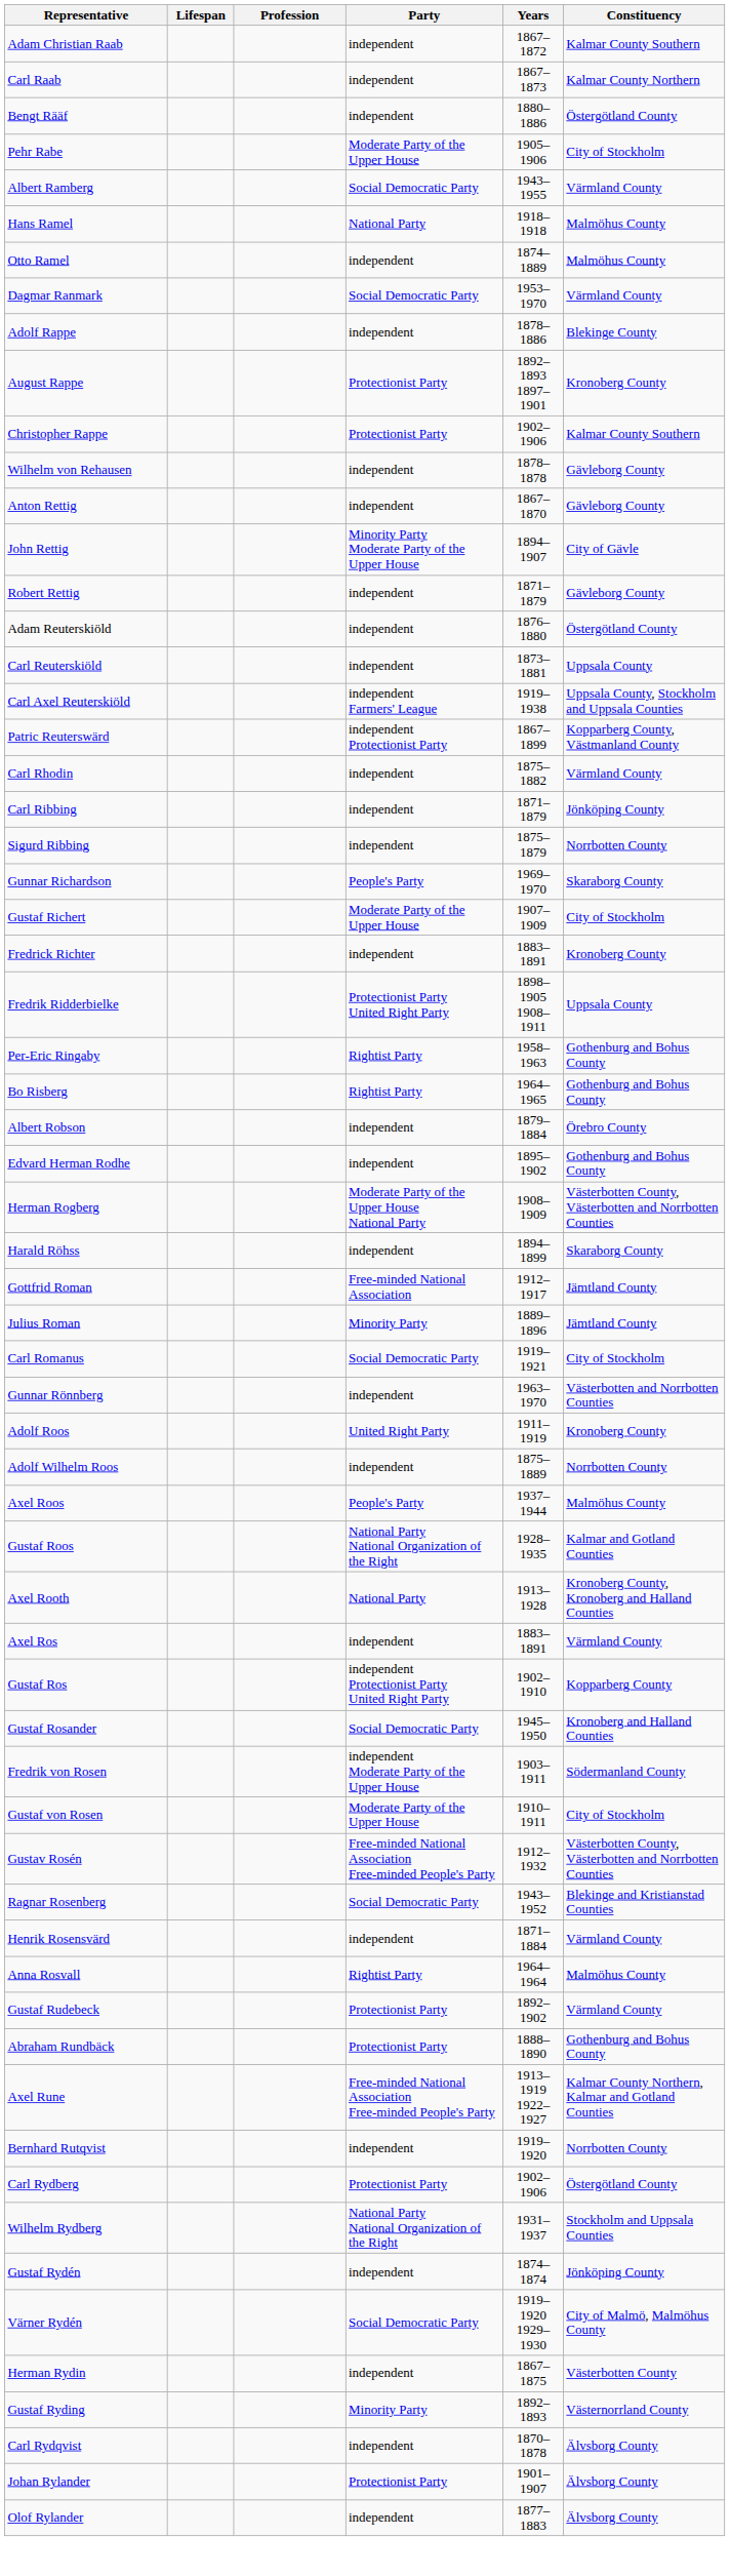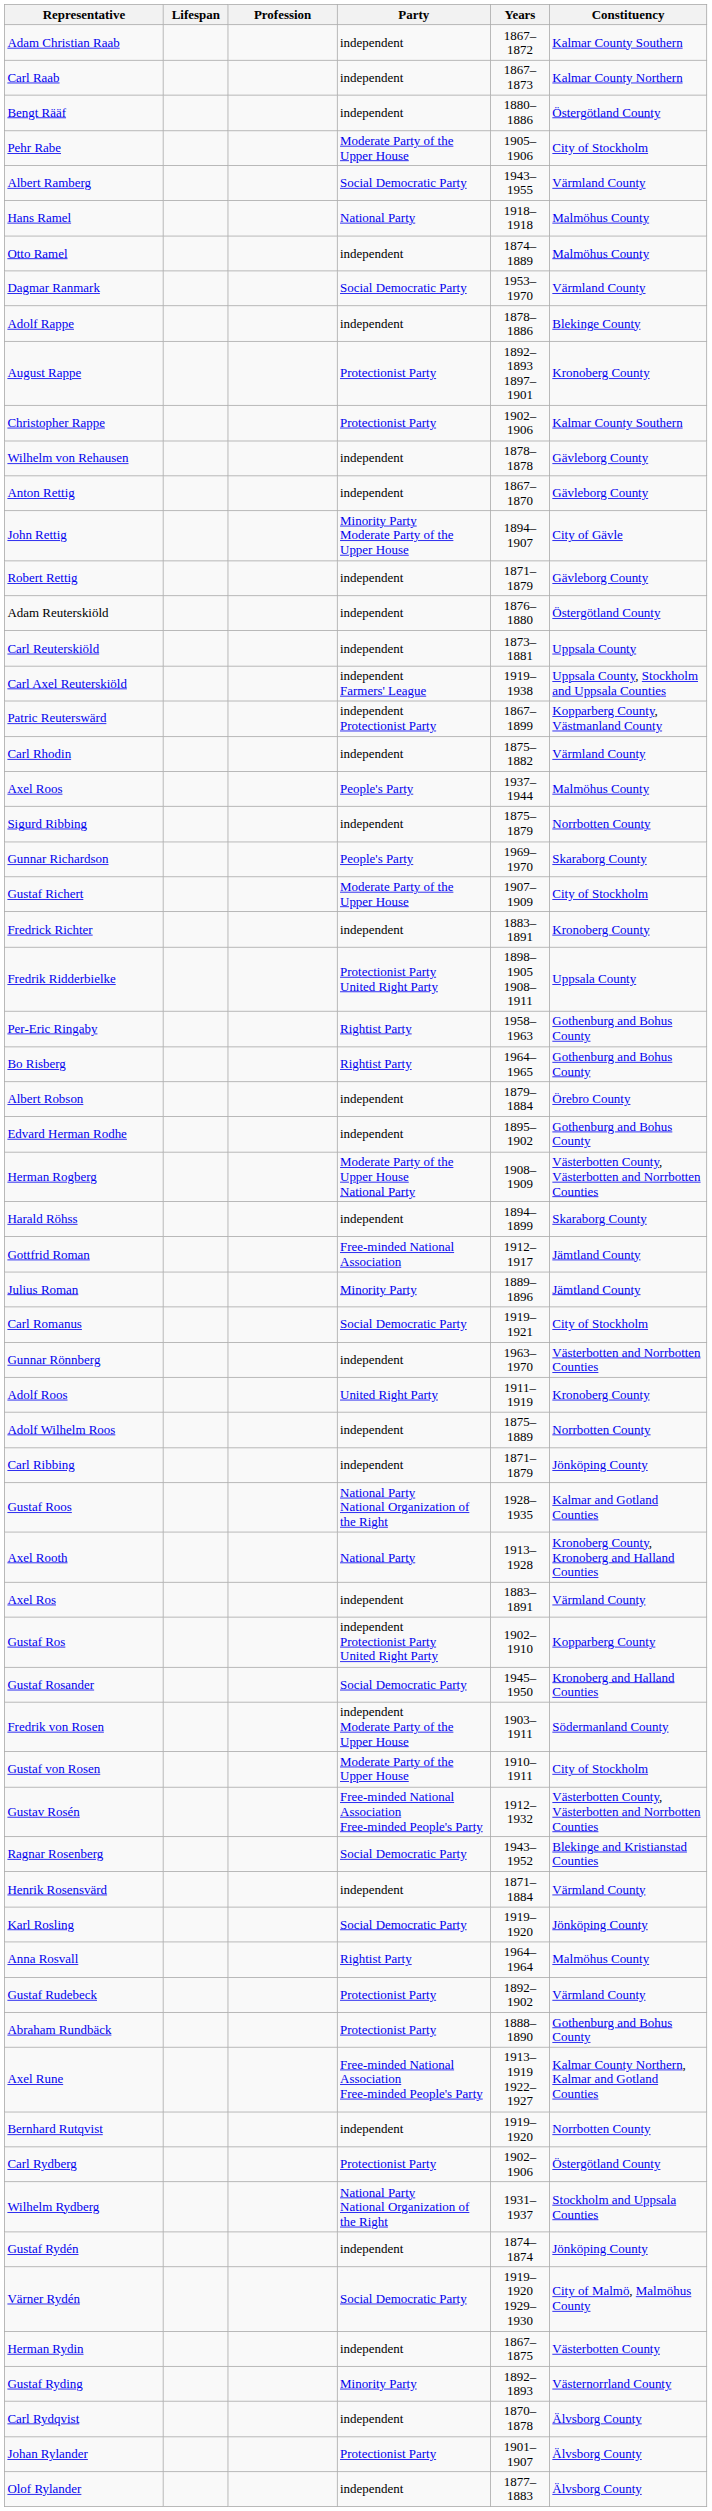 <table class="wikitable">
 <tr>
 <th style="width:15em">Representative</th>
 <th style="width:5em">Lifespan</th>
 <th style="width:10em">Profession</th>
 <th style="width:15em">Party</th>
 <th style="width:5em">Years</th>
 <th style="width:15em">Constituency</th>
 </tr>
 <tr>
 <td><a href='#'>Adam Christian Raab</a></td>
 <td align=center></td>
 <td></td>
 <td> independent</td>
 <td align=center>1867–1872</td>
 <td><a href='#'>Kalmar County Southern</a></td>
 </tr>
 <tr>
 <td><a href='#'>Carl Raab</a></td>
 <td align=center></td>
 <td></td>
 <td> independent</td>
 <td align=center>1867–1873</td>
 <td><a href='#'>Kalmar County Northern</a></td>
 </tr>
 <tr>
 <td><a href='#'>Bengt Rääf</a></td>
 <td align=center></td>
 <td></td>
 <td> independent</td>
 <td align=center>1880–1886</td>
 <td><a href='#'>Östergötland County</a></td>
 </tr>
 <tr>
 <td><a href='#'>Pehr Rabe</a></td>
 <td align=center></td>
 <td></td>
 <td> <a href='#'>Moderate Party of the Upper House</a></td>
 <td align=center>1905–1906</td>
 <td><a href='#'>City of Stockholm</a></td>
 </tr>
 <tr>
 <td><a href='#'>Albert Ramberg</a></td>
 <td align=center></td>
 <td></td>
 <td> <a href='#'>Social Democratic Party</a></td>
 <td align=center>1943–1955</td>
 <td><a href='#'>Värmland County</a></td>
 </tr>
 <tr>
 <td><a href='#'>Hans Ramel</a></td>
 <td align=center></td>
 <td></td>
 <td> <a href='#'>National Party</a></td>
 <td align=center>1918–1918</td>
 <td><a href='#'>Malmöhus County</a></td>
 </tr>
 <tr>
 <td><a href='#'>Otto Ramel</a></td>
 <td align=center></td>
 <td></td>
 <td> independent</td>
 <td align=center>1874–1889</td>
 <td><a href='#'>Malmöhus County</a></td>
 </tr>
 <tr>
 <td><a href='#'>Dagmar Ranmark</a></td>
 <td align=center></td>
 <td></td>
 <td> <a href='#'>Social Democratic Party</a></td>
 <td align=center>1953–1970</td>
 <td><a href='#'>Värmland County</a></td>
 </tr>
 <tr>
 <td><a href='#'>Adolf Rappe</a></td>
 <td align=center></td>
 <td></td>
 <td> independent</td>
 <td align=center>1878–1886</td>
 <td><a href='#'>Blekinge County</a></td>
 </tr>
 <tr>
 <td><a href='#'>August Rappe</a></td>
 <td align=center></td>
 <td></td>
 <td> <a href='#'>Protectionist Party</a></td>
 <td align=center>1892–1893<br>1897–1901</td>
 <td><a href='#'>Kronoberg County</a></td>
 </tr>
 <tr>
 <td><a href='#'>Christopher Rappe</a></td>
 <td align=center></td>
 <td></td>
 <td> <a href='#'>Protectionist Party</a></td>
 <td align=center>1902–1906</td>
 <td><a href='#'>Kalmar County Southern</a></td>
 </tr>
 <tr>
 <td><a href='#'>Wilhelm von Rehausen</a></td>
 <td align=center></td>
 <td></td>
 <td> independent</td>
 <td align=center>1878–1878</td>
 <td><a href='#'>Gävleborg County</a></td>
 </tr>
 <tr>
 <td><a href='#'>Anton Rettig</a></td>
 <td align=center></td>
 <td></td>
 <td> independent</td>
 <td align=center>1867–1870</td>
 <td><a href='#'>Gävleborg County</a></td>
 </tr>
 <tr>
 <td><a href='#'>John Rettig</a></td>
 <td align=center></td>
 <td></td>
 <td> <a href='#'>Minority Party</a><br> <a href='#'>Moderate Party of the Upper House</a></td>
 <td align=center>1894–1907</td>
 <td><a href='#'>City of Gävle</a></td>
 </tr>
 <tr>
 <td><a href='#'>Robert Rettig</a></td>
 <td align=center></td>
 <td></td>
 <td> independent</td>
 <td align=center>1871–1879</td>
 <td><a href='#'>Gävleborg County</a></td>
 </tr>
 <tr>
 <td>Adam Reuterskiöld</td>
 <td align=center></td>
 <td></td>
 <td> independent</td>
 <td align=center>1876–1880</td>
 <td><a href='#'>Östergötland County</a></td>
 </tr>
 <tr>
 <td><a href='#'>Carl Reuterskiöld</a></td>
 <td align=center></td>
 <td></td>
 <td> independent</td>
 <td align=center>1873–1881</td>
 <td><a href='#'>Uppsala County</a></td>
 </tr>
 <tr>
 <td><a href='#'>Carl Axel Reuterskiöld</a></td>
 <td align=center></td>
 <td></td>
 <td> independent<br> <a href='#'>Farmers' League</a></td>
 <td align=center>1919–1938</td>
 <td><a href='#'>Uppsala County</a>, <a href='#'>Stockholm and Uppsala Counties</a></td>
 </tr>
 <tr>
 <td><a href='#'>Patric Reuterswärd</a></td>
 <td align=center></td>
 <td></td>
 <td> independent<br> <a href='#'>Protectionist Party</a></td>
 <td align=center>1867–1899</td>
 <td><a href='#'>Kopparberg County</a>, <a href='#'>Västmanland County</a></td>
 </tr>
 <tr>
 <td><a href='#'>Carl Rhodin</a></td>
 <td align=center></td>
 <td></td>
 <td> independent</td>
 <td align=center>1875–1882</td>
 <td><a href='#'>Värmland County</a></td>
 </tr>
 <tr>
-<td><a href='#'>Carl Ribbing</a></td>
+<td><a href='#'>Axel Roos</a></td>
 <td align=center></td>
 <td></td>
-<td> independent</td>
-<td align=center>1871–1879</td>
-<td><a href='#'>Jönköping County</a></td>
+<td> <a href='#'>People's Party</a></td>
+<td align=center>1937–1944</td>
+<td><a href='#'>Malmöhus County</a></td>
 </tr>
 <tr>
 <td><a href='#'>Sigurd Ribbing</a></td>
 <td align=center></td>
 <td></td>
 <td> independent</td>
 <td align=center>1875–1879</td>
 <td><a href='#'>Norrbotten County</a></td>
 </tr>
 <tr>
 <td><a href='#'>Gunnar Richardson</a></td>
 <td align=center></td>
 <td></td>
 <td> <a href='#'>People's Party</a></td>
 <td align=center>1969–1970</td>
 <td><a href='#'>Skaraborg County</a></td>
 </tr>
 <tr>
 <td><a href='#'>Gustaf Richert</a></td>
 <td align=center></td>
 <td></td>
 <td> <a href='#'>Moderate Party of the Upper House</a></td>
 <td align=center>1907–1909</td>
 <td><a href='#'>City of Stockholm</a></td>
 </tr>
 <tr>
 <td><a href='#'>Fredrick Richter</a></td>
 <td align=center></td>
 <td></td>
 <td> independent</td>
 <td align=center>1883–1891</td>
 <td><a href='#'>Kronoberg County</a></td>
 </tr>
 <tr>
 <td><a href='#'>Fredrik Ridderbielke</a></td>
 <td align=center></td>
 <td></td>
 <td> <a href='#'>Protectionist Party</a><br> <a href='#'>United Right Party</a></td>
 <td align=center>1898–1905<br>1908–1911</td>
 <td><a href='#'>Uppsala County</a></td>
 </tr>
 <tr>
 <td><a href='#'>Per-Eric Ringaby</a></td>
 <td align=center></td>
 <td></td>
 <td> <a href='#'>Rightist Party</a></td>
 <td align=center>1958–1963</td>
 <td><a href='#'>Gothenburg and Bohus County</a></td>
 </tr>
 <tr>
 <td><a href='#'>Bo Risberg</a></td>
 <td align=center></td>
 <td></td>
 <td> <a href='#'>Rightist Party</a></td>
 <td align=center>1964–1965</td>
 <td><a href='#'>Gothenburg and Bohus County</a></td>
 </tr>
 <tr>
 <td><a href='#'>Albert Robson</a></td>
 <td align=center></td>
 <td></td>
 <td> independent</td>
 <td align=center>1879–1884</td>
 <td><a href='#'>Örebro County</a></td>
 </tr>
 <tr>
 <td><a href='#'>Edvard Herman Rodhe</a></td>
 <td align=center></td>
 <td></td>
 <td> independent</td>
 <td align=center>1895–1902</td>
 <td><a href='#'>Gothenburg and Bohus County</a></td>
 </tr>
 <tr>
 <td><a href='#'>Herman Rogberg</a></td>
 <td align=center></td>
 <td></td>
 <td> <a href='#'>Moderate Party of the Upper House</a><br> <a href='#'>National Party</a></td>
 <td align=center>1908–1909</td>
 <td><a href='#'>Västerbotten County</a>, <a href='#'>Västerbotten and Norrbotten Counties</a></td>
 </tr>
 <tr>
 <td><a href='#'>Harald Röhss</a></td>
 <td align=center></td>
 <td></td>
 <td> independent</td>
 <td align=center>1894–1899</td>
 <td><a href='#'>Skaraborg County</a></td>
 </tr>
 <tr>
 <td><a href='#'>Gottfrid Roman</a></td>
 <td align=center></td>
 <td></td>
 <td> <a href='#'>Free-minded National Association</a></td>
 <td align=center>1912–1917</td>
 <td><a href='#'>Jämtland County</a></td>
 </tr>
 <tr>
 <td><a href='#'>Julius Roman</a></td>
 <td align=center></td>
 <td></td>
 <td> <a href='#'>Minority Party</a></td>
 <td align=center>1889–1896</td>
 <td><a href='#'>Jämtland County</a></td>
 </tr>
 <tr>
 <td><a href='#'>Carl Romanus</a></td>
 <td align=center></td>
 <td></td>
 <td> <a href='#'>Social Democratic Party</a></td>
 <td align=center>1919–1921</td>
 <td><a href='#'>City of Stockholm</a></td>
 </tr>
 <tr>
 <td><a href='#'>Gunnar Rönnberg</a></td>
 <td align=center></td>
 <td></td>
 <td> independent</td>
 <td align=center>1963–1970</td>
 <td><a href='#'>Västerbotten and Norrbotten Counties</a></td>
 </tr>
 <tr>
 <td><a href='#'>Adolf Roos</a></td>
 <td align=center></td>
 <td></td>
 <td> <a href='#'>United Right Party</a></td>
 <td align=center>1911–1919</td>
 <td><a href='#'>Kronoberg County</a></td>
 </tr>
 <tr>
 <td><a href='#'>Adolf Wilhelm Roos</a></td>
 <td align=center></td>
 <td></td>
 <td> independent</td>
 <td align=center>1875–1889</td>
 <td><a href='#'>Norrbotten County</a></td>
 </tr>
 <tr>
-<td><a href='#'>Axel Roos</a></td>
+<td><a href='#'>Carl Ribbing</a></td>
 <td align=center></td>
 <td></td>
-<td> <a href='#'>People's Party</a></td>
-<td align=center>1937–1944</td>
-<td><a href='#'>Malmöhus County</a></td>
+<td> independent</td>
+<td align=center>1871–1879</td>
+<td><a href='#'>Jönköping County</a></td>
 </tr>
 <tr>
 <td><a href='#'>Gustaf Roos</a></td>
 <td align=center></td>
 <td></td>
 <td> <a href='#'>National Party</a><br> <a href='#'>National Organization of the Right</a></td>
 <td align=center>1928–1935</td>
 <td><a href='#'>Kalmar and Gotland Counties</a></td>
 </tr>
 <tr>
 <td><a href='#'>Axel Rooth</a></td>
 <td align=center></td>
 <td></td>
 <td> <a href='#'>National Party</a></td>
 <td align=center>1913–1928</td>
 <td><a href='#'>Kronoberg County</a>, <a href='#'>Kronoberg and Halland Counties</a></td>
 </tr>
 <tr>
 <td><a href='#'>Axel Ros</a></td>
 <td align=center></td>
 <td></td>
 <td> independent</td>
 <td align=center>1883–1891</td>
 <td><a href='#'>Värmland County</a></td>
 </tr>
 <tr>
 <td><a href='#'>Gustaf Ros</a></td>
 <td align=center></td>
 <td></td>
 <td> independent<br> <a href='#'>Protectionist Party</a><br> <a href='#'>United Right Party</a></td>
 <td align=center>1902–1910</td>
 <td><a href='#'>Kopparberg County</a></td>
 </tr>
 <tr>
 <td><a href='#'>Gustaf Rosander</a></td>
 <td align=center></td>
 <td></td>
 <td> <a href='#'>Social Democratic Party</a></td>
 <td align=center>1945–1950</td>
 <td><a href='#'>Kronoberg and Halland Counties</a></td>
 </tr>
 <tr>
 <td><a href='#'>Fredrik von Rosen</a></td>
 <td align=center></td>
 <td></td>
 <td> independent<br> <a href='#'>Moderate Party of the Upper House</a></td>
 <td align=center>1903–1911</td>
 <td><a href='#'>Södermanland County</a></td>
 </tr>
 <tr>
 <td><a href='#'>Gustaf von Rosen</a></td>
 <td align=center></td>
 <td></td>
 <td> <a href='#'>Moderate Party of the Upper House</a></td>
 <td align=center>1910–1911</td>
 <td><a href='#'>City of Stockholm</a></td>
 </tr>
 <tr>
 <td><a href='#'>Gustav Rosén</a></td>
 <td align=center></td>
 <td></td>
 <td> <a href='#'>Free-minded National Association</a><br> <a href='#'>Free-minded People's Party</a></td>
 <td align=center>1912–1932</td>
 <td><a href='#'>Västerbotten County</a>, <a href='#'>Västerbotten and Norrbotten Counties</a></td>
 </tr>
 <tr>
 <td><a href='#'>Ragnar Rosenberg</a></td>
 <td align=center></td>
 <td></td>
 <td> <a href='#'>Social Democratic Party</a></td>
 <td align=center>1943–1952</td>
 <td><a href='#'>Blekinge and Kristianstad Counties</a></td>
 </tr>
 <tr>
 <td><a href='#'>Henrik Rosensvärd</a></td>
 <td align=center></td>
 <td></td>
 <td> independent</td>
 <td align=center>1871–1884</td>
 <td><a href='#'>Värmland County</a></td>
+</tr>
+<tr>
+<td><a href='#'>Karl Rosling</a></td>
+<td align=center></td>
+<td></td>
+<td> <a href='#'>Social Democratic Party</a></td>
+<td align=center>1919–1920</td>
+<td><a href='#'>Jönköping County</a></td>
 </tr>
 <tr 4421 ellenbrook drive>
 <td><a href='#'>Anna Rosvall</a></td>
 <td align=center></td>
 <td></td>
 <td> <a href='#'>Rightist Party</a></td>
 <td align=center>1964–1964</td>
 <td><a href='#'>Malmöhus County</a></td>
 </tr>
 <tr>
 <td><a href='#'>Gustaf Rudebeck</a></td>
 <td align=center></td>
 <td></td>
 <td> <a href='#'>Protectionist Party</a></td>
 <td align=center>1892–1902</td>
 <td><a href='#'>Värmland County</a></td>
 </tr>
 <tr>
 <td><a href='#'>Abraham Rundbäck</a></td>
 <td align=center></td>
 <td></td>
 <td> <a href='#'>Protectionist Party</a></td>
 <td align=center>1888–1890</td>
 <td><a href='#'>Gothenburg and Bohus County</a></td>
 </tr>
 <tr>
 <td><a href='#'>Axel Rune</a></td>
 <td align=center></td>
 <td></td>
 <td> <a href='#'>Free-minded National Association</a><br> <a href='#'>Free-minded People's Party</a></td>
 <td align=center>1913–1919<br>1922–1927</td>
 <td><a href='#'>Kalmar County Northern</a>, <a href='#'>Kalmar and Gotland Counties</a></td>
 </tr>
 <tr>
 <td><a href='#'>Bernhard Rutqvist</a></td>
 <td align=center></td>
 <td></td>
 <td> independent</td>
 <td align=center>1919–1920</td>
 <td><a href='#'>Norrbotten County</a></td>
 </tr>
 <tr>
 <td><a href='#'>Carl Rydberg</a></td>
 <td align=center></td>
 <td></td>
 <td> <a href='#'>Protectionist Party</a></td>
 <td align=center>1902–1906</td>
 <td><a href='#'>Östergötland County</a></td>
 </tr>
 <tr>
 <td><a href='#'>Wilhelm Rydberg</a></td>
 <td align=center></td>
 <td></td>
 <td> <a href='#'>National Party</a><br> <a href='#'>National Organization of the Right</a></td>
 <td align=center>1931–1937</td>
 <td><a href='#'>Stockholm and Uppsala Counties</a></td>
 </tr>
 <tr>
 <td><a href='#'>Gustaf Rydén</a></td>
 <td align=center></td>
 <td></td>
 <td> independent</td>
 <td align=center>1874–1874</td>
 <td><a href='#'>Jönköping County</a></td>
 </tr>
 <tr>
 <td><a href='#'>Värner Rydén</a></td>
 <td align=center></td>
 <td></td>
 <td> <a href='#'>Social Democratic Party</a></td>
 <td align=center>1919–1920<br>1929–1930</td>
 <td><a href='#'>City of Malmö</a>, <a href='#'>Malmöhus County</a></td>
 </tr>
 <tr>
 <td><a href='#'>Herman Rydin</a></td>
 <td align=center></td>
 <td></td>
 <td> independent</td>
 <td align=center>1867–1875</td>
 <td><a href='#'>Västerbotten County</a></td>
 </tr>
 <tr>
 <td><a href='#'>Gustaf Ryding</a></td>
 <td align=center></td>
 <td></td>
 <td> <a href='#'>Minority Party</a></td>
 <td align=center>1892–1893</td>
 <td><a href='#'>Västernorrland County</a></td>
 </tr>
 <tr>
 <td><a href='#'>Carl Rydqvist</a></td>
 <td align=center></td>
 <td></td>
 <td> independent</td>
 <td align=center>1870–1878</td>
 <td><a href='#'>Älvsborg County</a></td>
 </tr>
 <tr>
 <td><a href='#'>Johan Rylander</a></td>
 <td align=center></td>
 <td></td>
 <td> <a href='#'>Protectionist Party</a></td>
 <td align=center>1901–1907</td>
 <td><a href='#'>Älvsborg County</a></td>
 </tr>
 <tr>
 <td><a href='#'>Olof Rylander</a></td>
 <td align=center></td>
 <td></td>
 <td> independent</td>
 <td align=center>1877–1883</td>
 <td><a href='#'>Älvsborg County</a></td>
 </tr>
 </table>
